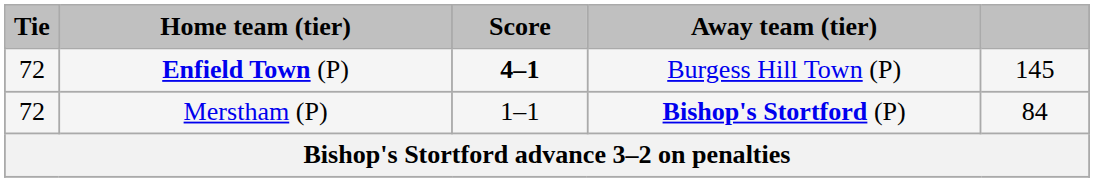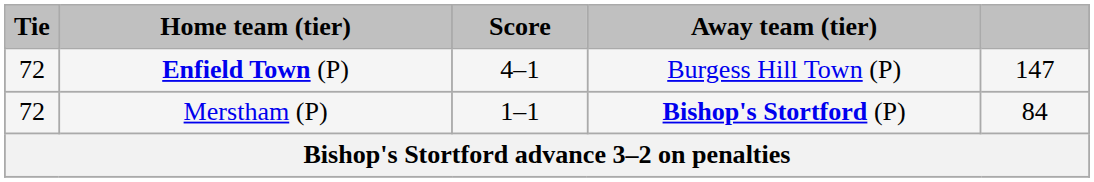 <table class="wikitable" style="width: 600px; background:WhiteSmoke; text-align:center; font-size:90%">
 <tr>
 <td scope="col" style="width:  5.00%; background:silver;"><strong>Tie</strong></td>
 <td scope="col" style="width: 36.25%; background:silver;"><strong>Home team (tier)</strong></td>
 <td scope="col" style="width: 12.50%; background:silver;"><strong>Score</strong></td>
 <td scope="col" style="width: 36.25%; background:silver;"><strong>Away team (tier)</strong></td>
 <td scope="col" style="width: 10.00%; background:silver;"><strong></strong></td>
 </tr>
 <tr>
 <td>72</td>
 <td><strong><a href='#'>Enfield Town</a></strong> (P)</td>
-<td><strong>4–1</strong></td>
+<td>4–1</td>
 <td><a href='#'>Burgess Hill Town</a> (P)</td>
-<td>145</td>
+<td>147</td>
 </tr>
 <tr>
 <td>72</td>
 <td><a href='#'>Merstham</a> (P)</td>
 <td>1–1</td>
 <td><strong><a href='#'>Bishop's Stortford</a></strong> (P)</td>
 <td>84</td>
 </tr>
 <tr>
 <th colspan="5">Bishop's Stortford advance 3–2 on penalties</th>
 </tr>
 </table>
